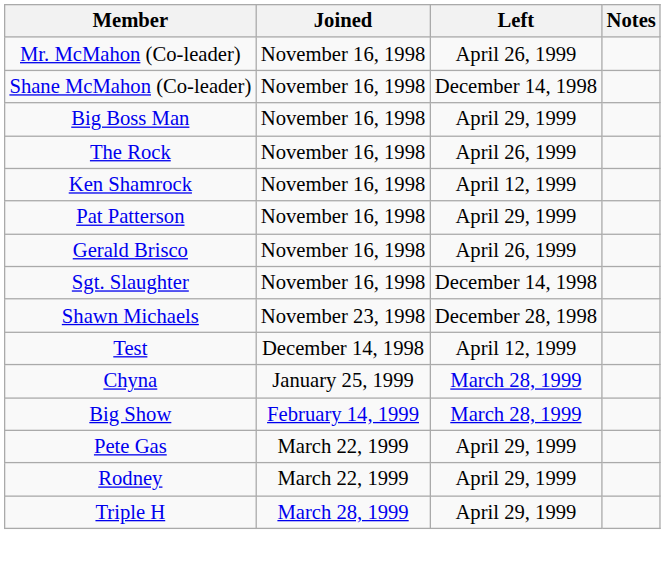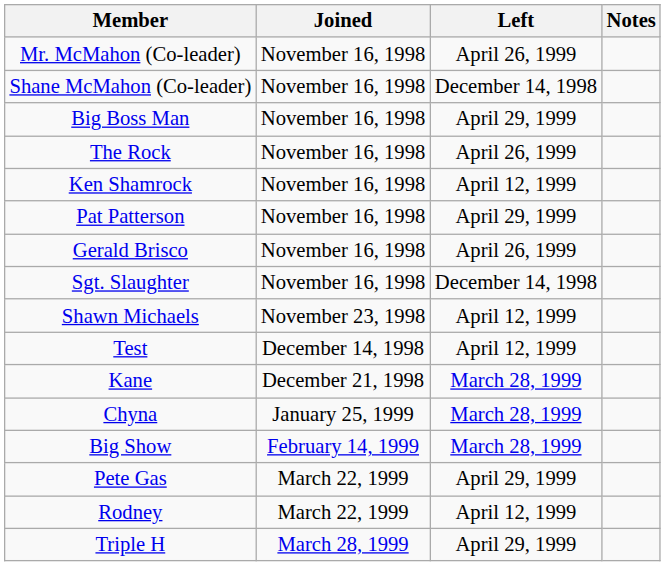 <table class="wikitable sortable" style="text-align:center;">
 <tr>
 <th>Member</th>
 <th>Joined</th>
 <th>Left</th>
 <th>Notes</th>
 </tr>
 <tr>
 <td><a href='#'>Mr. McMahon</a> (Co-leader)</td>
 <td>November 16, 1998</td>
 <td>April 26, 1999</td>
 <td></td>
 </tr>
 <tr>
 <td><a href='#'>Shane McMahon</a> (Co-leader)</td>
 <td>November 16, 1998</td>
 <td>December 14, 1998</td>
 <td></td>
 </tr>
 <tr>
 <td><a href='#'>Big Boss Man</a></td>
 <td>November 16, 1998</td>
 <td>April 29, 1999</td>
 <td></td>
 </tr>
 <tr>
 <td><a href='#'>The Rock</a></td>
 <td>November 16, 1998</td>
 <td>April 26, 1999</td>
 <td></td>
 </tr>
 <tr>
 <td><a href='#'>Ken Shamrock</a></td>
 <td>November 16, 1998</td>
 <td>April 12, 1999</td>
 <td></td>
 </tr>
 <tr>
 <td><a href='#'>Pat Patterson</a></td>
 <td>November 16, 1998</td>
 <td>April 29, 1999</td>
 <td></td>
 </tr>
 <tr>
 <td><a href='#'>Gerald Brisco</a></td>
 <td>November 16, 1998</td>
 <td>April 26, 1999</td>
 <td></td>
 </tr>
 <tr>
 <td><a href='#'>Sgt. Slaughter</a></td>
 <td>November 16, 1998</td>
 <td>December 14, 1998</td>
 <td></td>
 </tr>
 <tr>
 <td><a href='#'>Shawn Michaels</a></td>
 <td>November 23, 1998</td>
-<td>December 28, 1998</td>
+<td>April 12, 1999</td>
 <td></td>
 </tr>
 <tr>
 <td><a href='#'>Test</a></td>
 <td>December 14, 1998</td>
 <td>April 12, 1999</td>
+<td></td>
+</tr>
+<tr>
+<td><a href='#'>Kane</a></td>
+<td>December 21, 1998</td>
+<td><a href='#'>March 28, 1999</a></td>
 <td></td>
 </tr>
 <tr>
 <td><a href='#'>Chyna</a></td>
 <td>January 25, 1999</td>
 <td><a href='#'>March 28, 1999</a></td>
 <td></td>
 </tr>
 <tr>
 <td><a href='#'>Big Show</a></td>
 <td><a href='#'>February 14, 1999</a></td>
 <td><a href='#'>March 28, 1999</a></td>
 <td></td>
 </tr>
 <tr>
 <td><a href='#'>Pete Gas</a></td>
 <td>March 22, 1999</td>
 <td>April 29, 1999</td>
 <td></td>
 </tr>
 <tr>
 <td><a href='#'>Rodney</a></td>
 <td>March 22, 1999</td>
-<td>April 29, 1999</td>
+<td>April 12, 1999</td>
 <td></td>
 </tr>
 <tr>
 <td><a href='#'>Triple H</a></td>
 <td><a href='#'>March 28, 1999</a></td>
 <td>April 29, 1999</td>
 <td></td>
 </tr>
 </table>
